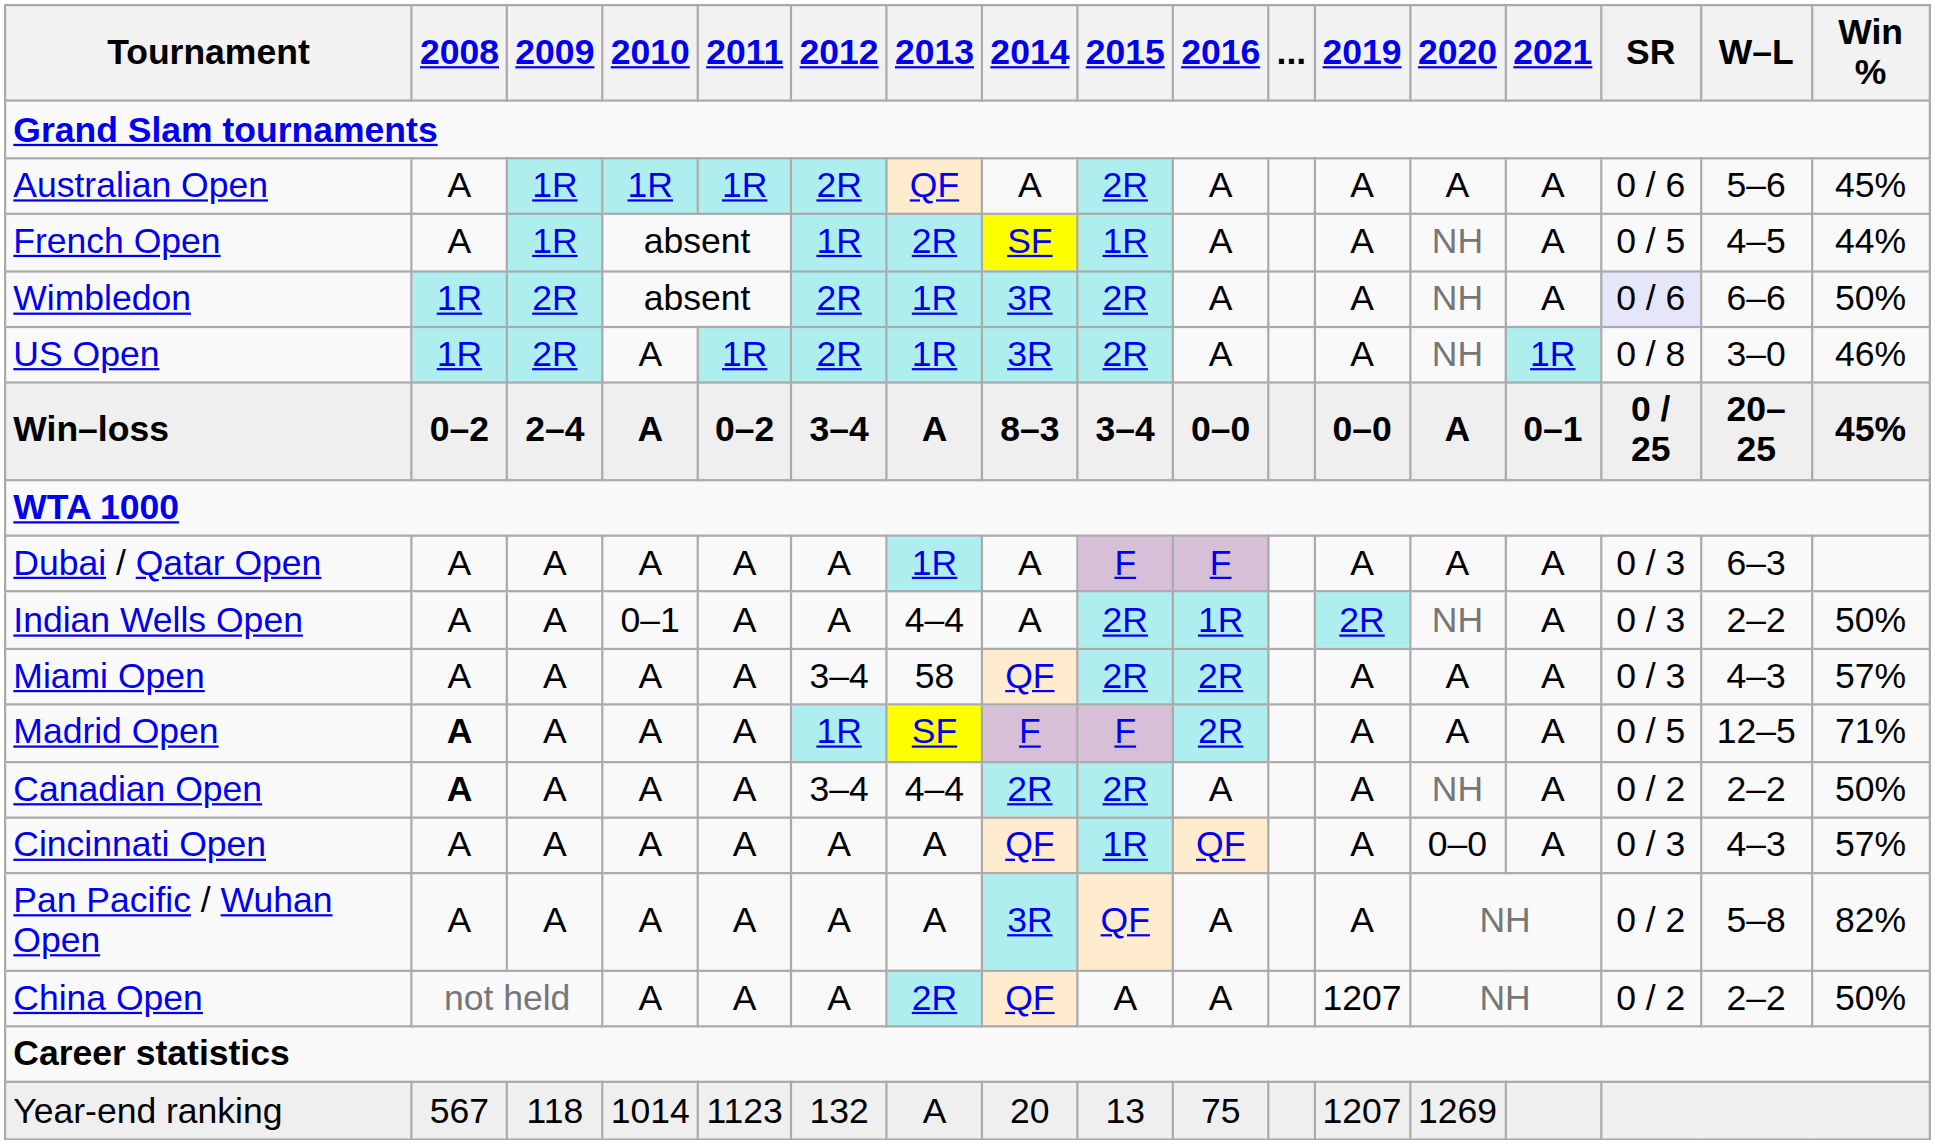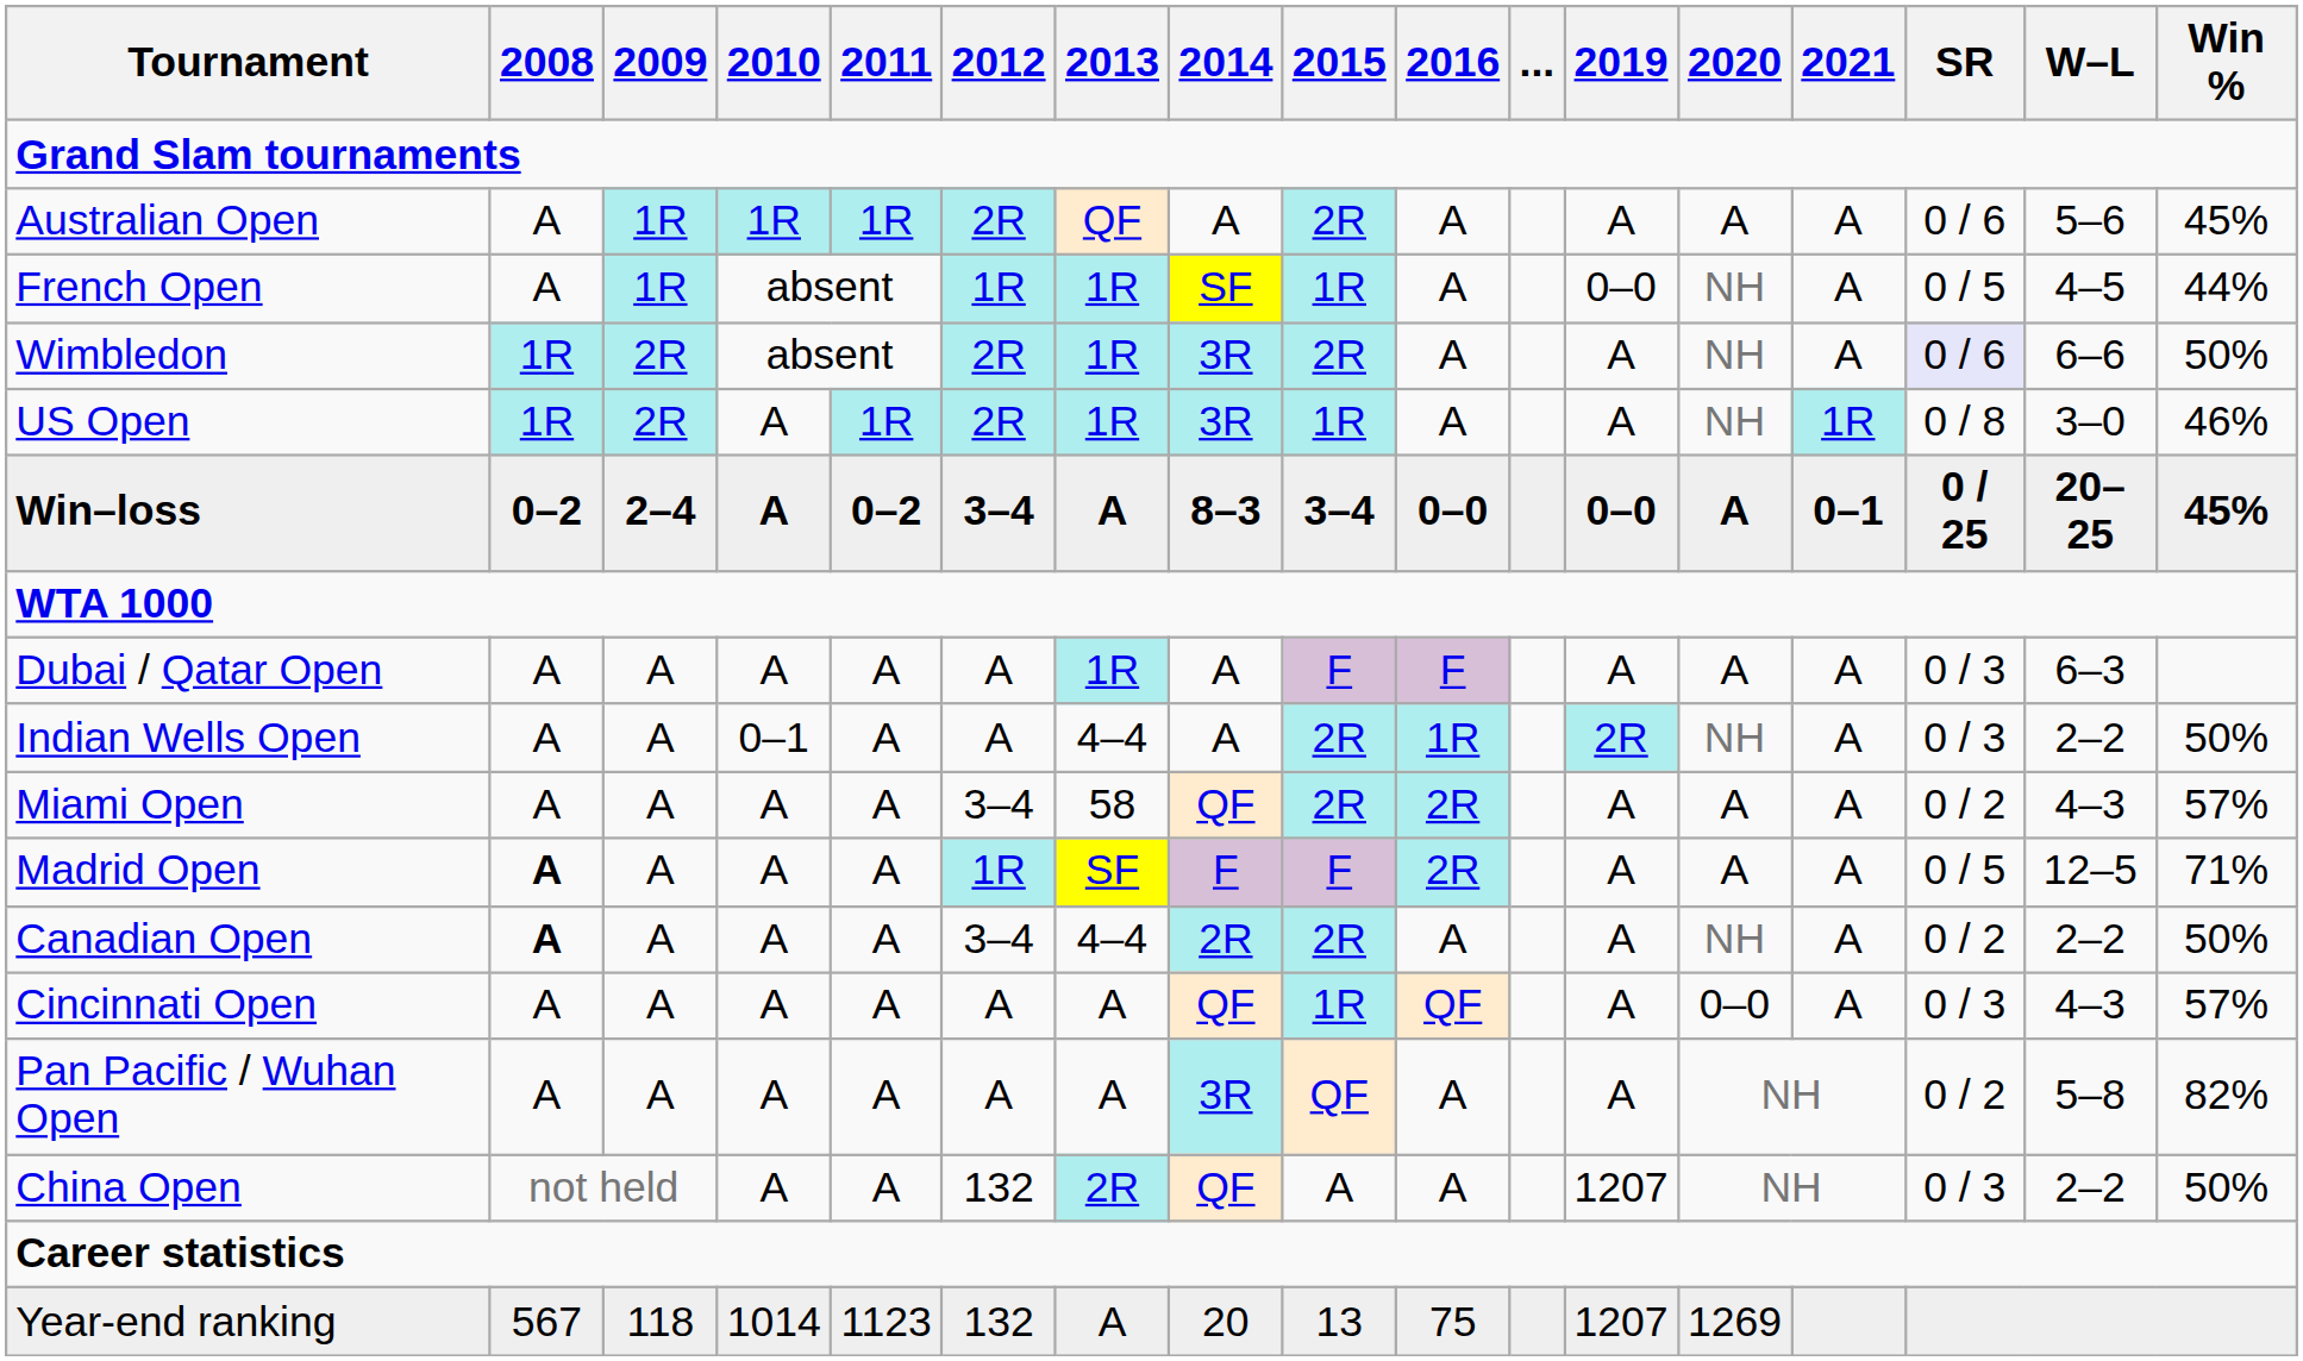 <table class=wikitable style="text-align:center">
 <tr>
 <th>Tournament</th>
 <th><a href='#'>2008</a></th>
 <th><a href='#'>2009</a></th>
 <th><a href='#'>2010</a></th>
 <th><a href='#'>2011</a></th>
 <th><a href='#'>2012</a></th>
 <th><a href='#'>2013</a></th>
 <th><a href='#'>2014</a></th>
 <th><a href='#'>2015</a></th>
 <th><a href='#'>2016</a></th>
 <th>...</th>
 <th><a href='#'>2019</a></th>
 <th><a href='#'>2020</a></th>
 <th><a href='#'>2021</a></th>
 <th>SR</th>
 <th>W–L</th>
 <th>Win %</th>
 </tr>
 <tr>
 <td align=left colspan=17><strong><a href='#'>Grand Slam tournaments</a></strong></td>
 </tr>
 <tr>
 <td align=left><a href='#'>Australian Open</a></td>
 <td>A</td>
 <td bgcolor=afeeee><a href='#'>1R</a></td>
 <td bgcolor=afeeee><a href='#'>1R</a></td>
 <td bgcolor=afeeee><a href='#'>1R</a></td>
 <td bgcolor=afeeee><a href='#'>2R</a></td>
 <td bgcolor=ffebcd><a href='#'>QF</a></td>
 <td>A</td>
 <td bgcolor=afeeee><a href='#'>2R</a></td>
 <td>A</td>
 <td></td>
 <td>A</td>
 <td>A</td>
 <td>A</td>
 <td>0 / 6</td>
 <td>5–6</td>
 <td>45%</td>
 </tr>
 <tr>
 <td align=left><a href='#'>French Open</a></td>
 <td>A</td>
 <td bgcolor=afeeee><a href='#'>1R</a></td>
 <td colspan=2>absent</td>
 <td bgcolor=afeeee><a href='#'>1R</a></td>
-<td bgcolor=afeeee><a href='#'>2R</a></td>
+<td bgcolor=afeeee><a href='#'>1R</a></td>
 <td bgcolor=yellow><a href='#'>SF</a></td>
 <td bgcolor=afeeee><a href='#'>1R</a></td>
 <td>A</td>
 <td></td>
-<td>A</td>
+<td>0–0</td>
 <td style=color:#767676>NH</td>
 <td>A</td>
 <td>0 / 5</td>
 <td>4–5</td>
 <td>44%</td>
 </tr>
 <tr>
 <td align=left><a href='#'>Wimbledon</a></td>
 <td bgcolor=afeeee><a href='#'>1R</a></td>
 <td bgcolor=afeeee><a href='#'>2R</a></td>
 <td colspan=2>absent</td>
 <td bgcolor=afeeee><a href='#'>2R</a></td>
 <td bgcolor=afeeee><a href='#'>1R</a></td>
 <td bgcolor=afeeee><a href='#'>3R</a></td>
 <td bgcolor=afeeee><a href='#'>2R</a></td>
 <td>A</td>
 <td></td>
 <td>A</td>
 <td style=color:#767676>NH</td>
 <td>A</td>
 <td style="background: lavender;">0 / 6</td>
 <td>6–6</td>
 <td>50%</td>
 </tr>
 <tr>
 <td align=left><a href='#'>US Open</a></td>
 <td bgcolor=afeeee><a href='#'>1R</a></td>
 <td bgcolor=afeeee><a href='#'>2R</a></td>
 <td>A</td>
 <td bgcolor=afeeee><a href='#'>1R</a></td>
 <td bgcolor=afeeee><a href='#'>2R</a></td>
 <td bgcolor=afeeee><a href='#'>1R</a></td>
 <td bgcolor=afeeee><a href='#'>3R</a></td>
-<td bgcolor=afeeee><a href='#'>2R</a></td>
+<td bgcolor=afeeee><a href='#'>1R</a></td>
 <td>A</td>
 <td></td>
 <td>A</td>
 <td style=color:#767676>NH</td>
 <td bgcolor=afeeee><a href='#'>1R</a></td>
 <td>0 / 8</td>
 <td>3–0</td>
 <td>46%</td>
 </tr>
 <tr style=background:#efefef;font-weight:bold>
 <td style=text-align:left>Win–loss</td>
 <td>0–2</td>
 <td>2–4</td>
 <td>A</td>
 <td>0–2</td>
 <td>3–4</td>
 <td>A</td>
 <td>8–3</td>
 <td>3–4</td>
 <td>0–0</td>
 <td></td>
 <td>0–0</td>
 <td>A</td>
 <td>0–1</td>
 <td>0 / 25</td>
 <td>20–25</td>
 <td>45%</td>
 </tr>
 <tr>
 <td colspan=17 align=left><strong><a href='#'>WTA 1000</a></strong></td>
 </tr>
 <tr>
 <td align=left><a href='#'>Dubai</a> / <a href='#'>Qatar Open</a></td>
 <td>A</td>
 <td>A</td>
 <td>A</td>
 <td>A</td>
 <td>A</td>
 <td bgcolor=afeeee><a href='#'>1R</a></td>
 <td>A</td>
 <td bgcolor=thistle><a href='#'>F</a></td>
 <td bgcolor=thistle><a href='#'>F</a></td>
 <td></td>
 <td>A</td>
 <td>A</td>
 <td>A</td>
 <td>0 / 3</td>
 <td>6–3</td>
 <td></td>
 </tr>
 <tr>
 <td align=left><a href='#'>Indian Wells Open</a></td>
 <td>A</td>
 <td>A</td>
 <td>0–1</td>
 <td>A</td>
 <td>A</td>
 <td>4–4</td>
 <td>A</td>
 <td bgcolor=afeeee><a href='#'>2R</a></td>
 <td bgcolor=afeeee><a href='#'>1R</a></td>
 <td></td>
 <td bgcolor=afeeee><a href='#'>2R</a></td>
 <td style=color:#767676>NH</td>
 <td>A</td>
 <td>0 / 3</td>
 <td>2–2</td>
 <td>50%</td>
 </tr>
 <tr>
 <td align=left><a href='#'>Miami Open</a></td>
 <td>A</td>
 <td>A</td>
 <td>A</td>
 <td>A</td>
 <td>3–4</td>
 <td>58</td>
 <td bgcolor=ffebcd><a href='#'>QF</a></td>
 <td bgcolor=afeeee><a href='#'>2R</a></td>
 <td bgcolor=afeeee><a href='#'>2R</a></td>
 <td></td>
 <td>A</td>
 <td>A</td>
 <td>A</td>
-<td>0 / 3</td>
+<td>0 / 2</td>
 <td>4–3</td>
 <td>57%</td>
 </tr>
 <tr>
 <td align=left><a href='#'>Madrid Open</a></td>
 <td><strong>A</strong></td>
 <td>A</td>
 <td>A</td>
 <td>A</td>
 <td bgcolor=afeeee><a href='#'>1R</a></td>
 <td bgcolor=yellow><a href='#'>SF</a></td>
 <td bgcolor=thistle><a href='#'>F</a></td>
 <td bgcolor=thistle><a href='#'>F</a></td>
 <td bgcolor=afeeee><a href='#'>2R</a></td>
 <td></td>
 <td>A</td>
 <td>A</td>
 <td>A</td>
 <td>0 / 5</td>
 <td>12–5</td>
 <td>71%</td>
 </tr>
 <tr>
 <td align=left><a href='#'>Canadian Open</a></td>
 <td><strong>A</strong></td>
 <td>A</td>
 <td>A</td>
 <td>A</td>
 <td>3–4</td>
 <td>4–4</td>
 <td bgcolor=afeeee><a href='#'>2R</a></td>
 <td bgcolor=afeeee><a href='#'>2R</a></td>
 <td>A</td>
 <td></td>
 <td>A</td>
 <td style=color:#767676>NH</td>
 <td>A</td>
 <td>0 / 2</td>
 <td>2–2</td>
 <td>50%</td>
 </tr>
 <tr>
 <td align=left><a href='#'>Cincinnati Open</a></td>
 <td>A</td>
 <td>A</td>
 <td>A</td>
 <td>A</td>
 <td>A</td>
 <td>A</td>
 <td bgcolor=ffebcd><a href='#'>QF</a></td>
 <td bgcolor=afeeee><a href='#'>1R</a></td>
 <td bgcolor=ffebcd><a href='#'>QF</a></td>
 <td></td>
 <td>A</td>
 <td>0–0</td>
 <td>A</td>
 <td>0 / 3</td>
 <td>4–3</td>
 <td>57%</td>
 </tr>
 <tr>
 <td align=left><a href='#'>Pan Pacific</a> / <a href='#'>Wuhan Open</a></td>
 <td>A</td>
 <td>A</td>
 <td>A</td>
 <td>A</td>
 <td>A</td>
 <td>A</td>
 <td bgcolor=afeeee><a href='#'>3R</a></td>
 <td bgcolor=ffebcd><a href='#'>QF</a></td>
 <td>A</td>
 <td></td>
 <td>A</td>
 <td colspan="2" style="color:#767676">NH</td>
 <td>0 / 2</td>
 <td>5–8</td>
 <td>82%</td>
 </tr>
 <tr>
 <td align=left><a href='#'>China Open</a></td>
 <td colspan=2 style=color:#767676>not held</td>
 <td>A</td>
 <td>A</td>
-<td>A</td>
+<td>132</td>
 <td bgcolor=afeeee><a href='#'>2R</a></td>
 <td bgcolor=ffebcd><a href='#'>QF</a></td>
 <td>A</td>
 <td>A</td>
 <td></td>
 <td>1207</td>
 <td colspan="2" style="color:#767676">NH</td>
-<td>0 / 2</td>
+<td>0 / 3</td>
 <td>2–2</td>
 <td>50%</td>
 </tr>
 <tr>
 <td align=left colspan=17><strong>Career statistics</strong></td>
 </tr>
 <tr bgcolor=efefef>
 <td align=left>Year-end ranking</td>
 <td>567</td>
 <td>118</td>
 <td>1014</td>
 <td>1123</td>
 <td>132</td>
 <td>A</td>
 <td>20</td>
 <td>13</td>
 <td>75</td>
 <td></td>
 <td>1207</td>
 <td>1269</td>
 <td></td>
 <td colspan=3></td>
 </tr>
 </table>
